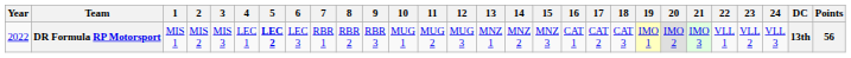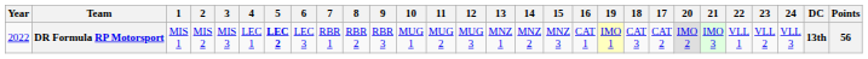 <table class="wikitable" style="text-align:center; font-size:85%">
 <tr>
 <th>Year</th>
 <th>Team</th>
 <th>1</th>
 <th>2</th>
 <th>3</th>
 <th>4</th>
 <th>5</th>
 <th>6</th>
 <th>7</th>
 <th>8</th>
 <th>9</th>
 <th>10</th>
 <th>11</th>
 <th>12</th>
 <th>13</th>
 <th>14</th>
 <th>15</th>
 <th>16</th>
+<th>19</th>
+<th>18</th>
 <th>17</th>
-<th>18</th>
-<th>19</th>
 <th>20</th>
 <th>21</th>
 <th>22</th>
 <th>23</th>
 <th>24</th>
 <th>DC</th>
 <th>Points</th>
 </tr>
 <tr>
 <td><a href='#'>2022</a></td>
 <th nowrap>DR Formula <a href='#'>RP Motorsport</a></th>
 <td style="background:#"><a href='#'>MIS<br>1</a></td>
 <td style="background:#"><a href='#'>MIS<br>2</a></td>
 <td style="background:#"><a href='#'>MIS<br>3</a></td>
 <td style="background:#"><a href='#'>LEC<br>1</a></td>
 <td style="background:#"><strong><a href='#'>LEC<br>2</a></strong></td>
 <td style="background:#"><a href='#'>LEC<br>3</a></td>
 <td style="background:#"><a href='#'>RBR<br>1</a></td>
 <td style="background:#"><a href='#'>RBR<br>2</a></td>
 <td style="background:#"><a href='#'>RBR<br>3</a></td>
 <td style="background:#"><a href='#'>MUG<br>1</a></td>
 <td style="background:#"><a href='#'>MUG<br>2</a></td>
 <td style="background:#"><a href='#'>MUG<br>3</a></td>
 <td style="background:#"><a href='#'>MNZ<br>1</a></td>
 <td style="background:#"><a href='#'>MNZ<br>2</a></td>
 <td style="background:#"><a href='#'>MNZ<br>3</a></td>
 <td style="background:#"><a href='#'>CAT<br>1</a></td>
+<td style="background:#FFFFBF"><a href='#'>IMO<br>1</a><br></td>
+<td style="background:#"><a href='#'>CAT<br>3</a></td>
 <td style="background:#"><a href='#'>CAT<br>2</a></td>
-<td style="background:#"><a href='#'>CAT<br>3</a></td>
-<td style="background:#FFFFBF"><a href='#'>IMO<br>1</a><br></td>
 <td style="background:#DFDFDF"><a href='#'>IMO<br>2</a><br></td>
 <td style="background:#DFFFDF"><a href='#'>IMO<br>3</a><br></td>
 <td style="background:#"><a href='#'>VLL<br>1</a></td>
 <td style="background:#"><a href='#'>VLL<br>2</a></td>
 <td style="background:#"><a href='#'>VLL<br>3</a></td>
 <th>13th</th>
 <th>56</th>
 </tr>
 </table>
